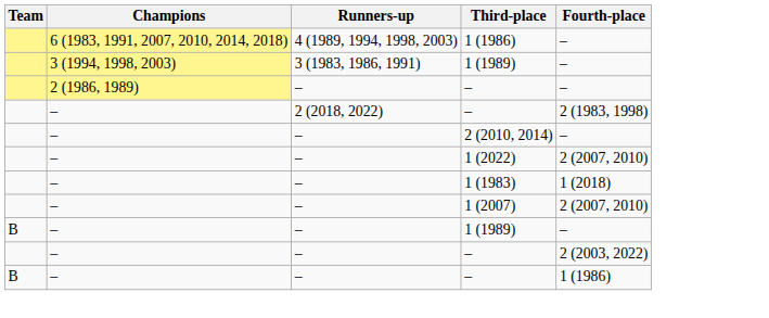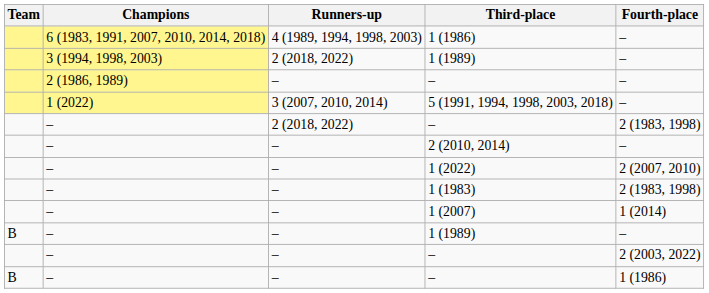 <table class="wikitable">
 <tr>
 <th>Team</th>
 <th>Champions</th>
 <th>Runners-up</th>
 <th>Third-place</th>
 <th>Fourth-place</th>
 </tr>
 <tr>
 <td style="background:#fff68f;"></td>
 <td style="background:#fff68f;">6 (1983, 1991, 2007, 2010, 2014, 2018)</td>
 <td>4 (1989, 1994, 1998, 2003)</td>
 <td>1 (1986)</td>
 <td>–</td>
 </tr>
 <tr>
 <td style="background:#fff68f;"></td>
 <td style="background:#fff68f;">3 (1994, 1998, 2003)</td>
-<td>3 (1983, 1986, 1991)</td>
+<td>2 (2018, 2022)</td>
 <td>1 (1989)</td>
 <td>–</td>
 </tr>
 <tr>
 <td style="background:#fff68f;"></td>
 <td style="background:#fff68f;">2 (1986, 1989)</td>
 <td>–</td>
 <td>–</td>
+<td>–</td>
+</tr>
+<tr>
+<td style="background:#fff68f;"></td>
+<td style="background:#fff68f;">1 (2022)</td>
+<td>3 (2007, 2010, 2014)</td>
+<td>5 (1991, 1994, 1998, 2003, 2018)</td>
 <td>–</td>
 </tr>
 <tr>
 <td></td>
 <td>–</td>
 <td>2 (2018, 2022)</td>
 <td>–</td>
 <td>2 (1983, 1998)</td>
 </tr>
 <tr>
 <td></td>
 <td>–</td>
 <td>–</td>
 <td>2 (2010, 2014)</td>
 <td>–</td>
 </tr>
 <tr>
 <td></td>
 <td>–</td>
 <td>–</td>
 <td>1 (2022)</td>
 <td>2 (2007, 2010)</td>
 </tr>
 <tr>
 <td></td>
 <td>–</td>
 <td>–</td>
 <td>1 (1983)</td>
-<td>1 (2018)</td>
+<td>2 (1983, 1998)</td>
 </tr>
 <tr>
 <td></td>
 <td>–</td>
 <td>–</td>
 <td>1 (2007)</td>
-<td>2 (2007, 2010)</td>
+<td>1 (2014)</td>
 </tr>
 <tr>
 <td> B </td>
 <td>–</td>
 <td>–</td>
 <td>1 (1989)</td>
 <td>–</td>
 </tr>
 <tr>
 <td></td>
 <td>–</td>
 <td>–</td>
 <td>–</td>
 <td>2 (2003, 2022)</td>
 </tr>
 <tr>
 <td> B</td>
 <td>–</td>
 <td>–</td>
 <td>–</td>
 <td>1 (1986)</td>
 </tr>
 </table>
